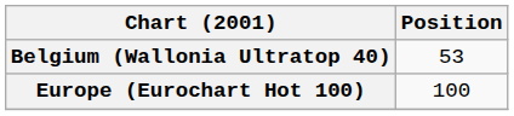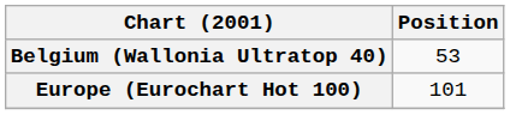 <table class="wikitable sortable plainrowheaders">
 <tr>
 <th>Chart (2001)</th>
 <th>Position</th>
 </tr>
 <tr>
 <th scope="row">Belgium (Wallonia Ultratop 40)</th>
 <td align="center">53</td>
 </tr>
 <tr>
 <th scope="row">Europe (Eurochart Hot 100)</th>
-<td style="text-align:center;">100</td>
+<td style="text-align:center;">101</td>
 </tr>
 <tr>
 </tr>
 </table>
